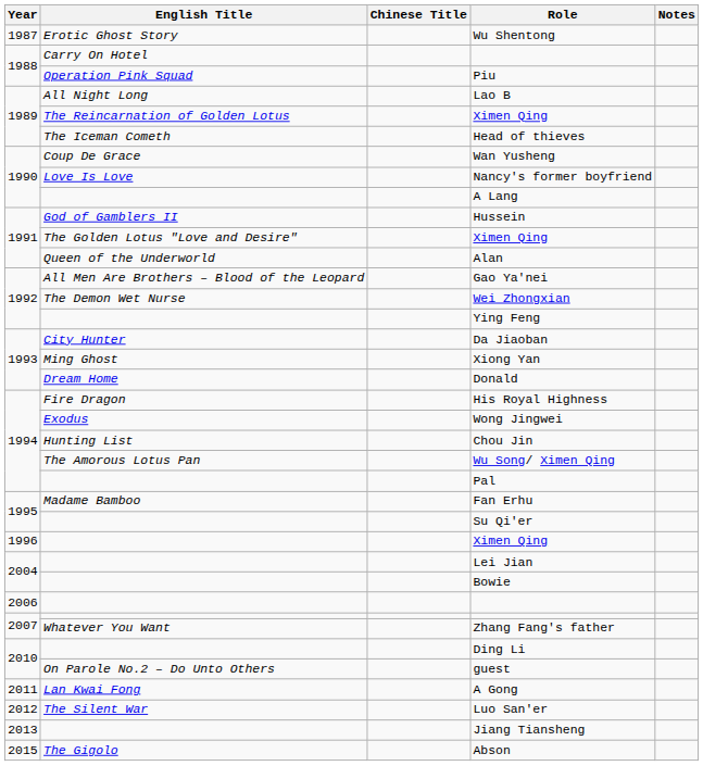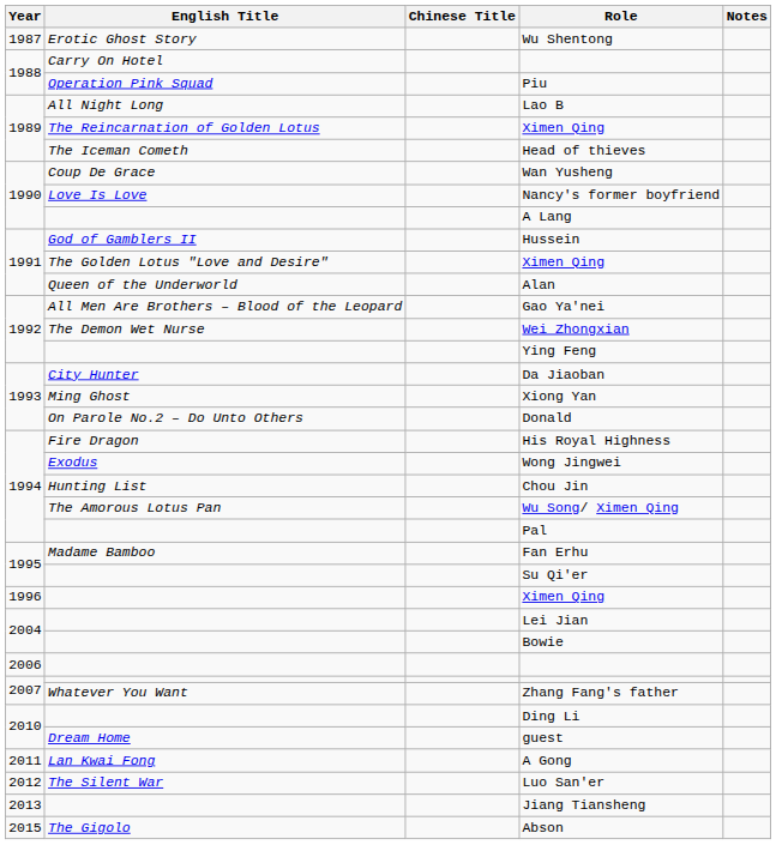 <table class="wikitable">
 <tr>
 <th>Year</th>
 <th>English Title</th>
 <th>Chinese Title</th>
 <th>Role</th>
 <th>Notes</th>
 </tr>
 <tr>
 <td>1987</td>
 <td><em>Erotic Ghost Story</em></td>
 <td></td>
 <td>Wu Shentong</td>
 <td></td>
 </tr>
 <tr>
 <td rowspan="2">1988</td>
 <td><em>Carry On Hotel</em></td>
 <td></td>
 <td></td>
 <td></td>
 </tr>
 <tr>
 <td><em><a href='#'>Operation Pink Squad</a></em></td>
 <td></td>
 <td>Piu</td>
 <td></td>
 </tr>
 <tr>
 <td rowspan="3">1989</td>
 <td><em>All Night Long</em></td>
 <td></td>
 <td>Lao B</td>
 <td></td>
 </tr>
 <tr>
 <td><em><a href='#'>The Reincarnation of Golden Lotus</a></em></td>
 <td></td>
 <td><a href='#'>Ximen Qing</a></td>
 <td></td>
 </tr>
 <tr>
 <td><em>The Iceman Cometh</em></td>
 <td></td>
 <td>Head of thieves</td>
 <td></td>
 </tr>
 <tr>
 <td rowspan="3">1990</td>
 <td><em>Coup De Grace</em></td>
 <td></td>
 <td>Wan Yusheng</td>
 <td></td>
 </tr>
 <tr>
 <td><em><a href='#'>Love Is Love</a></em></td>
 <td></td>
 <td>Nancy's former boyfriend</td>
 <td></td>
 </tr>
 <tr>
 <td></td>
 <td></td>
 <td>A Lang</td>
 <td></td>
 </tr>
 <tr>
 <td rowspan="3">1991</td>
 <td><em><a href='#'>God of Gamblers II</a></em></td>
 <td></td>
 <td>Hussein</td>
 <td></td>
 </tr>
 <tr>
 <td><em>The Golden Lotus "Love and Desire"</em></td>
 <td></td>
 <td><a href='#'>Ximen Qing</a></td>
 <td></td>
 </tr>
 <tr>
 <td><em>Queen of the Underworld</em></td>
 <td></td>
 <td>Alan</td>
 <td></td>
 </tr>
 <tr>
 <td rowspan="3">1992</td>
 <td><em>All Men Are Brothers – Blood of the Leopard</em></td>
 <td></td>
 <td>Gao Ya'nei</td>
 <td></td>
 </tr>
 <tr>
 <td><em>The Demon Wet Nurse</em></td>
 <td></td>
 <td><a href='#'>Wei Zhongxian</a></td>
 <td></td>
 </tr>
 <tr>
 <td></td>
 <td></td>
 <td>Ying Feng</td>
 <td></td>
 </tr>
 <tr>
 <td rowspan="3">1993</td>
 <td><em><a href='#'>City Hunter</a></em></td>
 <td></td>
 <td>Da Jiaoban</td>
 <td></td>
 </tr>
 <tr>
 <td><em>Ming Ghost</em></td>
 <td></td>
 <td>Xiong Yan</td>
 <td></td>
 </tr>
 <tr>
-<td><em><a href='#'>Dream Home</a></em></td>
+<td><em>On Parole No.2 – Do Unto Others</em></td>
 <td></td>
 <td>Donald</td>
 <td></td>
 </tr>
 <tr>
 <td rowspan="5">1994</td>
 <td><em>Fire Dragon</em></td>
 <td></td>
 <td>His Royal Highness</td>
 <td></td>
 </tr>
 <tr>
 <td><em><a href='#'>Exodus</a></em></td>
 <td></td>
 <td>Wong Jingwei</td>
 <td></td>
 </tr>
 <tr>
 <td><em>Hunting List</em></td>
 <td></td>
 <td>Chou Jin</td>
 <td></td>
 </tr>
 <tr>
 <td><em>The Amorous Lotus Pan</em></td>
 <td></td>
 <td><a href='#'>Wu Song</a>/ <a href='#'>Ximen Qing</a></td>
 <td></td>
 </tr>
 <tr>
 <td></td>
 <td></td>
 <td>Pal</td>
 <td></td>
 </tr>
 <tr>
 <td rowspan="2">1995</td>
 <td><em>Madame Bamboo</em></td>
 <td></td>
 <td>Fan Erhu</td>
 <td></td>
 </tr>
 <tr>
 <td></td>
 <td></td>
 <td>Su Qi'er</td>
 <td></td>
 </tr>
 <tr>
 <td>1996</td>
 <td></td>
 <td></td>
 <td><a href='#'>Ximen Qing</a></td>
 <td></td>
 </tr>
 <tr>
 <td rowspan="2">2004</td>
 <td><em> </em></td>
 <td></td>
 <td>Lei Jian</td>
 <td></td>
 </tr>
 <tr>
 <td></td>
 <td></td>
 <td>Bowie</td>
 <td></td>
 </tr>
 <tr>
 <td>2006</td>
 <td></td>
 <td></td>
 <td></td>
 <td></td>
 </tr>
 <tr>
 <td rowspan="2">2007</td>
 <td></td>
 <td></td>
 <td></td>
 <td></td>
 </tr>
 <tr>
 <td><em>Whatever You Want</em></td>
 <td></td>
 <td>Zhang Fang's father</td>
 <td></td>
 </tr>
 <tr>
 <td rowspan="2">2010</td>
 <td></td>
 <td></td>
 <td>Ding Li</td>
 <td></td>
 </tr>
 <tr>
-<td><em>On Parole No.2 – Do Unto Others</em></td>
+<td><em><a href='#'>Dream Home</a></em></td>
 <td></td>
 <td>guest</td>
 <td></td>
 </tr>
 <tr>
 <td>2011</td>
 <td><em><a href='#'>Lan Kwai Fong</a></em></td>
 <td></td>
 <td>A Gong</td>
 <td></td>
 </tr>
 <tr>
 <td>2012</td>
 <td><em><a href='#'>The Silent War</a></em></td>
 <td></td>
 <td>Luo San'er</td>
 <td></td>
 </tr>
 <tr>
 <td>2013</td>
 <td></td>
 <td></td>
 <td>Jiang Tiansheng</td>
 <td></td>
 </tr>
 <tr>
 <td>2015</td>
 <td><em><a href='#'>The Gigolo</a></em></td>
 <td></td>
 <td>Abson</td>
 <td></td>
 </tr>
 </table>
